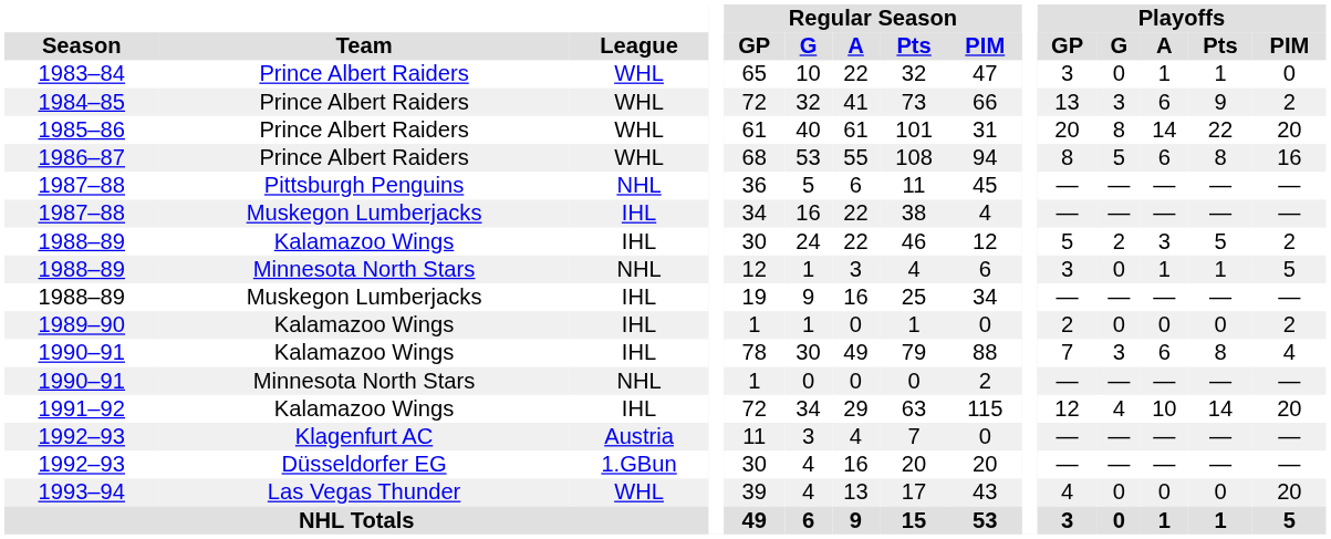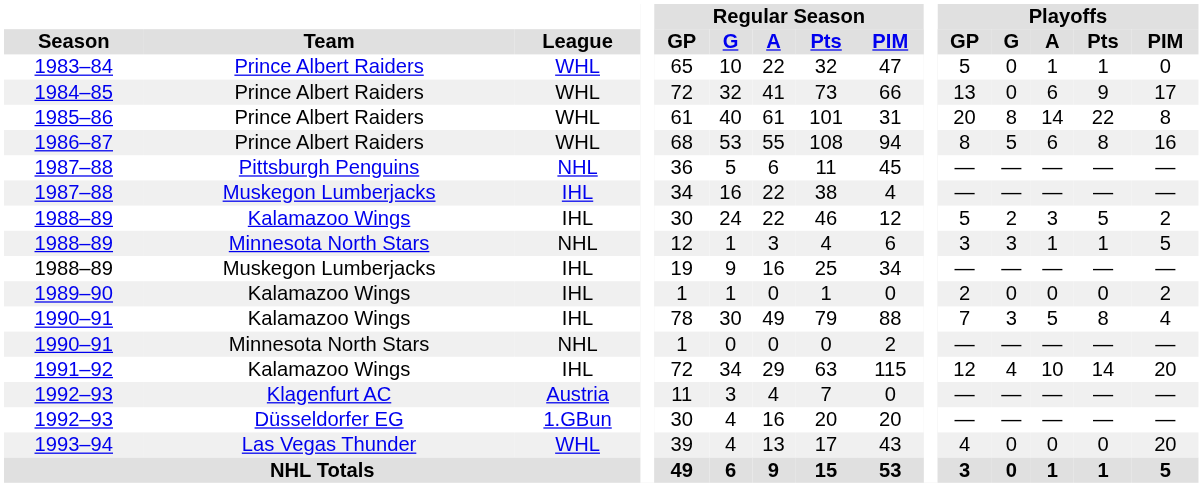 <table border="0" cellpadding="1" cellspacing="0" style="text-align:center; width:75%">
 <tr bgcolor="#e0e0e0">
 <th colspan="3"  bgcolor="#ffffff"> </th>
 <th rowspan="99" bgcolor="#ffffff"> </th>
 <th colspan="5">Regular Season</th>
 <th rowspan="99" bgcolor="#ffffff"> </th>
 <th colspan="5">Playoffs</th>
 </tr>
 <tr bgcolor="#e0e0e0">
 <th>Season</th>
 <th>Team</th>
 <th>League</th>
 <th>GP</th>
 <th><a href='#'>G</a></th>
 <th><a href='#'>A</a></th>
 <th><a href='#'>Pts</a></th>
 <th><a href='#'>PIM</a></th>
 <th>GP</th>
 <th>G</th>
 <th>A</th>
 <th>Pts</th>
 <th>PIM</th>
 </tr>
 <tr>
 <td><a href='#'>1983–84</a></td>
 <td><a href='#'>Prince Albert Raiders</a></td>
 <td><a href='#'>WHL</a></td>
 <td>65</td>
 <td>10</td>
 <td>22</td>
 <td>32</td>
 <td>47</td>
-<td>3</td>
+<td>5</td>
 <td>0</td>
 <td>1</td>
 <td>1</td>
 <td>0</td>
 </tr>
 <tr bgcolor="#f0f0f0">
 <td><a href='#'>1984–85</a></td>
 <td>Prince Albert Raiders</td>
 <td>WHL</td>
 <td>72</td>
 <td>32</td>
 <td>41</td>
 <td>73</td>
 <td>66</td>
 <td>13</td>
-<td>3</td>
+<td>0</td>
 <td>6</td>
 <td>9</td>
-<td>2</td>
+<td>17</td>
 </tr>
 <tr>
 <td><a href='#'>1985–86</a></td>
 <td>Prince Albert Raiders</td>
 <td>WHL</td>
 <td>61</td>
 <td>40</td>
 <td>61</td>
 <td>101</td>
 <td>31</td>
 <td>20</td>
 <td>8</td>
 <td>14</td>
 <td>22</td>
-<td>20</td>
+<td>8</td>
 </tr>
 <tr bgcolor="#f0f0f0">
 <td><a href='#'>1986–87</a></td>
 <td>Prince Albert Raiders</td>
 <td>WHL</td>
 <td>68</td>
 <td>53</td>
 <td>55</td>
 <td>108</td>
 <td>94</td>
 <td>8</td>
 <td>5</td>
 <td>6</td>
 <td>8</td>
 <td>16</td>
 </tr>
 <tr>
 <td><a href='#'>1987–88</a></td>
 <td><a href='#'>Pittsburgh Penguins</a></td>
 <td><a href='#'>NHL</a></td>
 <td>36</td>
 <td>5</td>
 <td>6</td>
 <td>11</td>
 <td>45</td>
 <td>—</td>
 <td>—</td>
 <td>—</td>
 <td>—</td>
 <td>—</td>
 </tr>
 <tr bgcolor="#f0f0f0">
 <td><a href='#'>1987–88</a></td>
 <td><a href='#'>Muskegon Lumberjacks</a></td>
 <td><a href='#'>IHL</a></td>
 <td>34</td>
 <td>16</td>
 <td>22</td>
 <td>38</td>
 <td>4</td>
 <td>—</td>
 <td>—</td>
 <td>—</td>
 <td>—</td>
 <td>—</td>
 </tr>
 <tr>
 <td><a href='#'>1988–89</a></td>
 <td><a href='#'>Kalamazoo Wings</a></td>
 <td>IHL</td>
 <td>30</td>
 <td>24</td>
 <td>22</td>
 <td>46</td>
 <td>12</td>
 <td>5</td>
 <td>2</td>
 <td>3</td>
 <td>5</td>
 <td>2</td>
 </tr>
 <tr bgcolor="#f0f0f0">
 <td><a href='#'>1988–89</a></td>
 <td><a href='#'>Minnesota North Stars</a></td>
 <td>NHL</td>
 <td>12</td>
 <td>1</td>
 <td>3</td>
 <td>4</td>
 <td>6</td>
 <td>3</td>
-<td>0</td>
+<td>3</td>
 <td>1</td>
 <td>1</td>
 <td>5</td>
 </tr>
 <tr>
 <td>1988–89</td>
 <td>Muskegon Lumberjacks</td>
 <td>IHL</td>
 <td>19</td>
 <td>9</td>
 <td>16</td>
 <td>25</td>
 <td>34</td>
 <td>—</td>
 <td>—</td>
 <td>—</td>
 <td>—</td>
 <td>—</td>
 </tr>
 <tr bgcolor="#f0f0f0">
 <td><a href='#'>1989–90</a></td>
 <td>Kalamazoo Wings</td>
 <td>IHL</td>
 <td>1</td>
 <td>1</td>
 <td>0</td>
 <td>1</td>
 <td>0</td>
 <td>2</td>
 <td>0</td>
 <td>0</td>
 <td>0</td>
 <td>2</td>
 </tr>
 <tr>
 <td><a href='#'>1990–91</a></td>
 <td>Kalamazoo Wings</td>
 <td>IHL</td>
 <td>78</td>
 <td>30</td>
 <td>49</td>
 <td>79</td>
 <td>88</td>
 <td>7</td>
 <td>3</td>
-<td>6</td>
+<td>5</td>
 <td>8</td>
 <td>4</td>
 </tr>
 <tr bgcolor="#f0f0f0">
 <td><a href='#'>1990–91</a></td>
 <td>Minnesota North Stars</td>
 <td>NHL</td>
 <td>1</td>
 <td>0</td>
 <td>0</td>
 <td>0</td>
 <td>2</td>
 <td>—</td>
 <td>—</td>
 <td>—</td>
 <td>—</td>
 <td>—</td>
 </tr>
 <tr>
 <td><a href='#'>1991–92</a></td>
 <td>Kalamazoo Wings</td>
 <td>IHL</td>
 <td>72</td>
 <td>34</td>
 <td>29</td>
 <td>63</td>
 <td>115</td>
 <td>12</td>
 <td>4</td>
 <td>10</td>
 <td>14</td>
 <td>20</td>
 </tr>
 <tr bgcolor="#f0f0f0">
 <td><a href='#'>1992–93</a></td>
 <td><a href='#'>Klagenfurt AC</a></td>
 <td><a href='#'>Austria</a></td>
 <td>11</td>
 <td>3</td>
 <td>4</td>
 <td>7</td>
 <td>0</td>
 <td>—</td>
 <td>—</td>
 <td>—</td>
 <td>—</td>
 <td>—</td>
 </tr>
 <tr>
 <td><a href='#'>1992–93</a></td>
 <td><a href='#'>Düsseldorfer EG</a></td>
 <td><a href='#'>1.GBun</a></td>
 <td>30</td>
 <td>4</td>
 <td>16</td>
 <td>20</td>
 <td>20</td>
 <td>—</td>
 <td>—</td>
 <td>—</td>
 <td>—</td>
 <td>—</td>
 </tr>
 <tr bgcolor="#f0f0f0">
 <td><a href='#'>1993–94</a></td>
 <td><a href='#'>Las Vegas Thunder</a></td>
 <td><a href='#'>WHL</a></td>
 <td>39</td>
 <td>4</td>
 <td>13</td>
 <td>17</td>
 <td>43</td>
 <td>4</td>
 <td>0</td>
 <td>0</td>
 <td>0</td>
 <td>20</td>
 </tr>
 <tr bgcolor="#e0e0e0">
 <th colspan="3">NHL Totals</th>
 <th>49</th>
 <th>6</th>
 <th>9</th>
 <th>15</th>
 <th>53</th>
 <th>3</th>
 <th>0</th>
 <th>1</th>
 <th>1</th>
 <th>5</th>
 </tr>
 </table>
